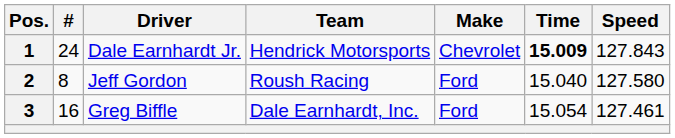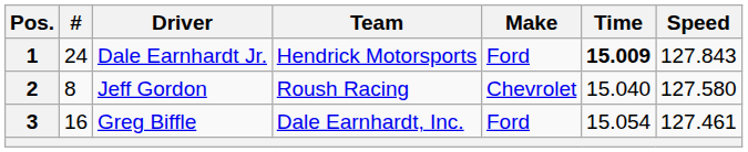 <table class="wikitable" style="font-size:95%">
 <tr>
 <th>Pos.</th>
 <th>#</th>
 <th>Driver</th>
 <th>Team</th>
 <th>Make</th>
 <th>Time</th>
 <th>Speed</th>
 </tr>
 <tr>
 <th>1</th>
 <td>24</td>
 <td><a href='#'>Dale Earnhardt Jr.</a></td>
 <td><a href='#'>Hendrick Motorsports</a></td>
-<td><a href='#'>Chevrolet</a></td>
+<td><a href='#'>Ford</a></td>
 <td><strong>15.009</strong></td>
 <td>127.843</td>
 </tr>
 <tr>
 <th>2</th>
 <td>8</td>
 <td><a href='#'>Jeff Gordon</a></td>
 <td><a href='#'>Roush Racing</a></td>
-<td><a href='#'>Ford</a></td>
+<td><a href='#'>Chevrolet</a></td>
 <td>15.040</td>
 <td>127.580</td>
 </tr>
 <tr>
 <th>3</th>
 <td>16</td>
 <td><a href='#'>Greg Biffle</a></td>
 <td><a href='#'>Dale Earnhardt, Inc.</a></td>
 <td><a href='#'>Ford</a></td>
 <td>15.054</td>
 <td>127.461</td>
 </tr>
 <tr>
 <th colspan="7"></th>
 </tr>
 </table>
